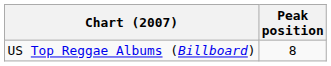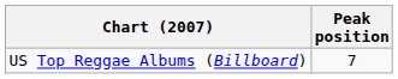 <table class="wikitable">
 <tr>
 <th>Chart (2007)</th>
 <th>Peak<br>position</th>
 </tr>
 <tr>
 <td>US <a href='#'>Top Reggae Albums</a> (<em><a href='#'>Billboard</a></em>)</td>
-<td align="center">8</td>
+<td align="center">7</td>
 </tr>
 </table>
